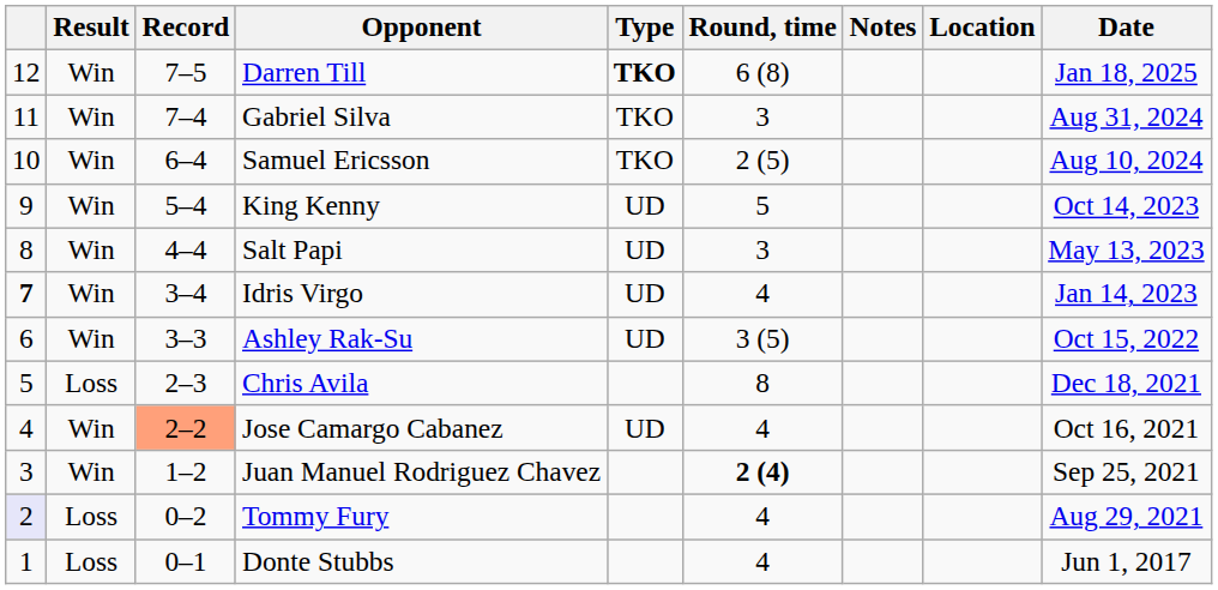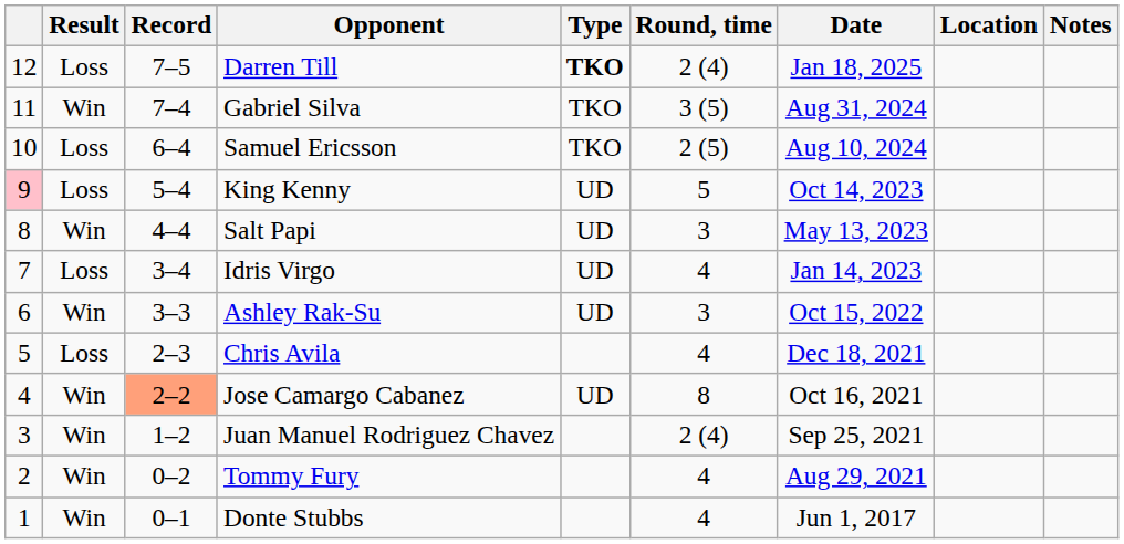 <table class="wikitable" style="text-align:center">
 <tr>
 <th></th>
 <th>Result</th>
 <th>Record</th>
 <th>Opponent</th>
 <th>Type</th>
 <th>Round, time</th>
+<th>Date</th>
+<th>Location</th>
 <th>Notes</th>
-<th>Location</th>
-<th>Date</th>
 </tr>
 <tr>
 <td>12</td>
-<td>Win</td>
+<td>Loss</td>
 <td>7–5</td>
 <td style="text-align:left;"><a href='#'>Darren Till</a></td>
 <td><strong>TKO</strong></td>
-<td>6 (8) </td>
+<td>2 (4) </td>
+<td><a href='#'>Jan 18, 2025</a></td>
 <td style="text-align:left;"></td>
 <td style="text-align:left;"></td>
-<td><a href='#'>Jan 18, 2025</a></td>
 </tr>
 <tr>
 <td>11</td>
 <td>Win</td>
 <td>7–4</td>
 <td style="text-align:left;">Gabriel Silva</td>
 <td>TKO</td>
-<td>3</td>
+<td>3 (5) </td>
+<td><a href='#'>Aug 31, 2024</a></td>
 <td style="text-align:left;"></td>
 <td style="text-align:left;"></td>
-<td><a href='#'>Aug 31, 2024</a></td>
 </tr>
 <tr>
 <td>10</td>
-<td>Win</td>
+<td>Loss</td>
 <td>6–4</td>
 <td style="text-align:left;">Samuel Ericsson</td>
 <td>TKO</td>
 <td>2 (5) </td>
+<td><a href='#'>Aug 10, 2024</a></td>
 <td style="text-align:left;"></td>
 <td style="text-align:left;"></td>
-<td><a href='#'>Aug 10, 2024</a></td>
 </tr>
 <tr>
-<td>9</td>
-<td>Win</td>
+<td style="background: pink;">9</td>
+<td>Loss</td>
 <td>5–4</td>
 <td style="text-align:left;">King Kenny</td>
 <td>UD</td>
 <td>5</td>
+<td><a href='#'>Oct 14, 2023</a></td>
 <td style="text-align:left;"></td>
 <td style="text-align:left;"></td>
-<td><a href='#'>Oct 14, 2023</a></td>
 </tr>
 <tr>
 <td>8</td>
 <td>Win</td>
 <td>4–4</td>
 <td style="text-align:left;">Salt Papi</td>
 <td>UD</td>
 <td>3</td>
+<td><a href='#'>May 13, 2023</a></td>
 <td style="text-align:left;"></td>
 <td style="text-align:left;"></td>
-<td><a href='#'>May 13, 2023</a></td>
 </tr>
 <tr>
-<td><strong>7</strong></td>
-<td>Win</td>
+<td>7</td>
+<td>Loss</td>
 <td>3–4</td>
 <td style="text-align:left;">Idris Virgo</td>
 <td>UD</td>
 <td>4</td>
+<td><a href='#'>Jan 14, 2023</a></td>
 <td style="text-align:left;"></td>
 <td style="text-align:left;"></td>
-<td><a href='#'>Jan 14, 2023</a></td>
 </tr>
 <tr>
 <td>6</td>
 <td>Win</td>
 <td>3–3</td>
 <td style="text-align:left;"><a href='#'>Ashley Rak-Su</a></td>
 <td>UD</td>
-<td>3 (5) </td>
+<td>3</td>
+<td><a href='#'>Oct 15, 2022</a></td>
 <td style="text-align:left;"></td>
 <td style="text-align:left;"></td>
-<td><a href='#'>Oct 15, 2022</a></td>
 </tr>
 <tr>
 <td>5</td>
 <td>Loss</td>
 <td>2–3</td>
 <td style="text-align:left;"><a href='#'>Chris Avila</a></td>
 <td></td>
-<td>8</td>
+<td>4</td>
+<td><a href='#'>Dec 18, 2021</a></td>
+<td style="text-align:left;"></td>
 <td></td>
-<td style="text-align:left;"></td>
-<td><a href='#'>Dec 18, 2021</a></td>
 </tr>
 <tr>
 <td>4</td>
 <td>Win</td>
 <td style="background: lightsalmon;">2–2</td>
 <td style="text-align:left;">Jose Camargo Cabanez</td>
 <td>UD</td>
-<td>4</td>
+<td>8</td>
+<td>Oct 16, 2021</td>
+<td style="text-align:left;"></td>
 <td></td>
-<td style="text-align:left;"></td>
-<td>Oct 16, 2021</td>
 </tr>
 <tr>
 <td>3</td>
 <td>Win</td>
 <td>1–2</td>
 <td style="text-align:left;">Juan Manuel Rodriguez Chavez</td>
 <td></td>
-<td><strong>2 (4) </strong></td>
+<td>2 (4) </td>
+<td>Sep 25, 2021</td>
+<td style="text-align:left;"></td>
 <td></td>
-<td style="text-align:left;"></td>
-<td>Sep 25, 2021</td>
 </tr>
 <tr>
-<td style="background: lavender;">2</td>
-<td>Loss</td>
+<td>2</td>
+<td>Win</td>
 <td>0–2</td>
 <td style="text-align:left;"><a href='#'>Tommy Fury</a></td>
 <td></td>
 <td>4</td>
+<td><a href='#'>Aug 29, 2021</a></td>
+<td style="text-align:left;"></td>
 <td></td>
-<td style="text-align:left;"></td>
-<td><a href='#'>Aug 29, 2021</a></td>
 </tr>
 <tr>
 <td>1</td>
-<td>Loss</td>
+<td>Win</td>
 <td>0–1</td>
 <td style="text-align:left;">Donte Stubbs</td>
 <td></td>
 <td>4</td>
+<td>Jun 1, 2017</td>
+<td style="text-align:left;"></td>
 <td></td>
-<td style="text-align:left;"></td>
-<td>Jun 1, 2017</td>
 </tr>
 </table>
